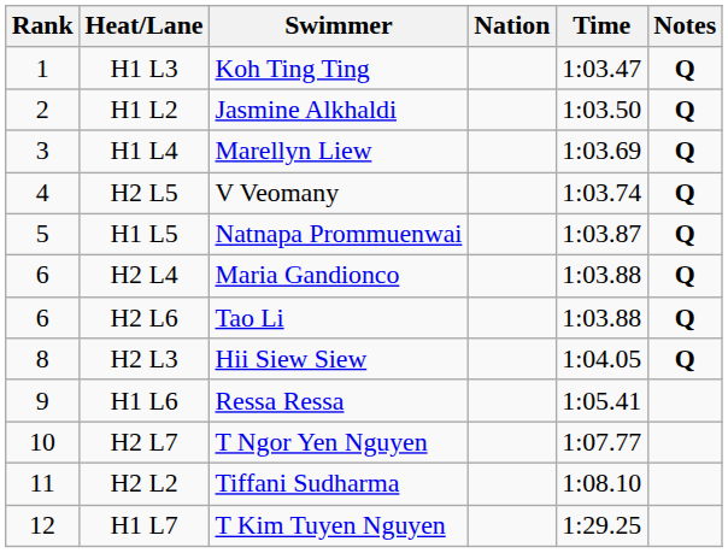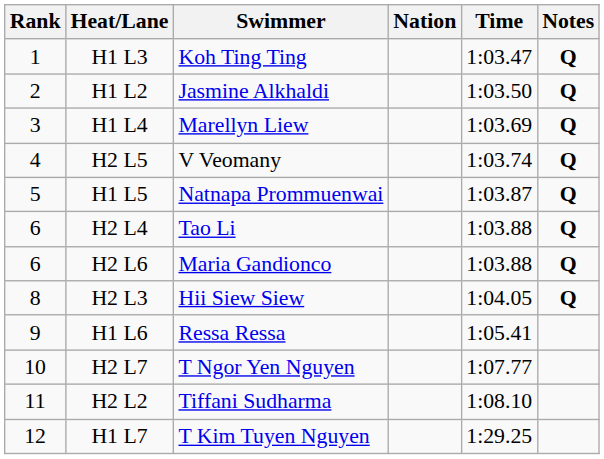 <table class="wikitable sortable" style="text-align:center">
 <tr>
 <th>Rank</th>
 <th>Heat/Lane</th>
 <th>Swimmer</th>
 <th>Nation</th>
 <th>Time</th>
 <th>Notes</th>
 </tr>
 <tr>
 <td>1</td>
 <td>H1 L3</td>
 <td align=left><a href='#'>Koh Ting Ting</a></td>
 <td align=left></td>
 <td>1:03.47</td>
 <td><strong>Q</strong></td>
 </tr>
 <tr>
 <td>2</td>
 <td>H1 L2</td>
 <td align=left><a href='#'>Jasmine Alkhaldi</a></td>
 <td align=left></td>
 <td>1:03.50</td>
 <td><strong>Q</strong></td>
 </tr>
 <tr>
 <td>3</td>
 <td>H1 L4</td>
 <td align=left><a href='#'>Marellyn Liew</a></td>
 <td align=left></td>
 <td>1:03.69</td>
 <td><strong>Q</strong></td>
 </tr>
 <tr>
 <td>4</td>
 <td>H2 L5</td>
 <td align=left>V Veomany</td>
 <td align=left></td>
 <td>1:03.74</td>
 <td><strong>Q</strong></td>
 </tr>
 <tr>
 <td>5</td>
 <td>H1 L5</td>
 <td align=left><a href='#'>Natnapa Prommuenwai</a></td>
 <td align=left></td>
 <td>1:03.87</td>
 <td><strong>Q</strong></td>
 </tr>
 <tr>
 <td>6</td>
 <td>H2 L4</td>
-<td align=left><a href='#'>Maria Gandionco</a></td>
+<td align=left><a href='#'>Tao Li</a></td>
 <td align=left></td>
 <td>1:03.88</td>
 <td><strong>Q</strong></td>
 </tr>
 <tr>
 <td>6</td>
 <td>H2 L6</td>
-<td align=left><a href='#'>Tao Li</a></td>
+<td align=left><a href='#'>Maria Gandionco</a></td>
 <td align=left></td>
 <td>1:03.88</td>
 <td><strong>Q</strong></td>
 </tr>
 <tr>
 <td>8</td>
 <td>H2 L3</td>
 <td align=left><a href='#'>Hii Siew Siew</a></td>
 <td align=left></td>
 <td>1:04.05</td>
 <td><strong>Q</strong></td>
 </tr>
 <tr>
 <td>9</td>
 <td>H1 L6</td>
 <td align=left><a href='#'>Ressa Ressa</a></td>
 <td align=left></td>
 <td>1:05.41</td>
 <td></td>
 </tr>
 <tr>
 <td>10</td>
 <td>H2 L7</td>
 <td align=left><a href='#'>T Ngor Yen Nguyen</a></td>
 <td align=left></td>
 <td>1:07.77</td>
 <td></td>
 </tr>
 <tr>
 <td>11</td>
 <td>H2 L2</td>
 <td align=left><a href='#'>Tiffani Sudharma</a></td>
 <td align=left></td>
 <td>1:08.10</td>
 <td></td>
 </tr>
 <tr>
 <td>12</td>
 <td>H1 L7</td>
 <td align=left><a href='#'>T Kim Tuyen Nguyen</a></td>
 <td align=left></td>
 <td>1:29.25</td>
 <td></td>
 </tr>
 </table>
